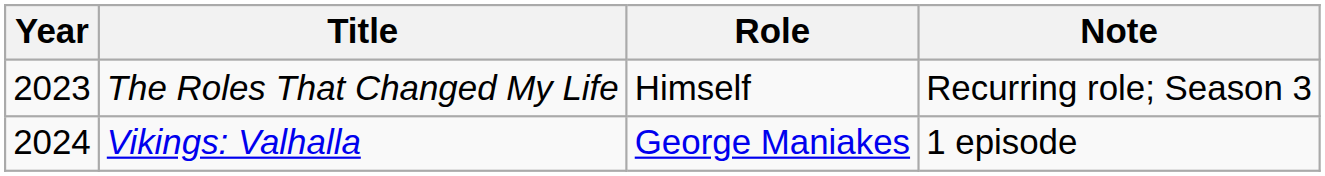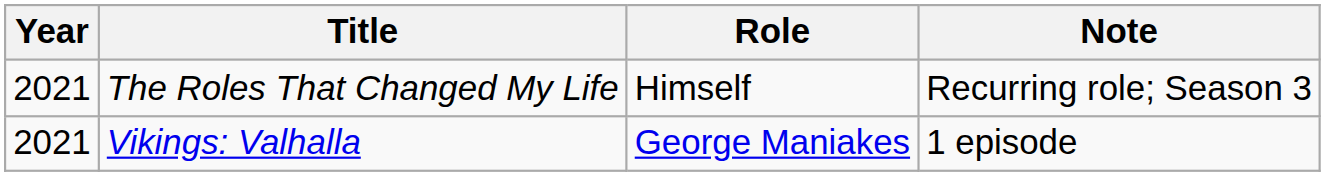 <table class="wikitable">
 <tr>
 <th>Year</th>
 <th>Title</th>
 <th>Role</th>
 <th>Note</th>
 </tr>
 <tr>
-<td>2023</td>
+<td>2021</td>
 <td><em>The Roles That Changed My Life</em></td>
 <td>Himself</td>
 <td>Recurring role; Season 3</td>
 </tr>
 <tr>
-<td>2024</td>
+<td>2021</td>
 <td><em><a href='#'>Vikings: Valhalla</a></em></td>
 <td><a href='#'>George Maniakes</a></td>
 <td>1 episode</td>
 </tr>
 </table>
